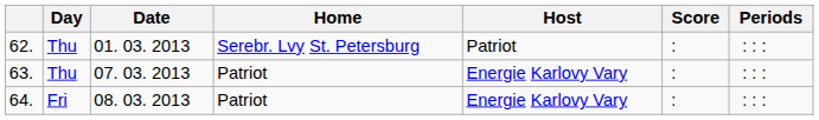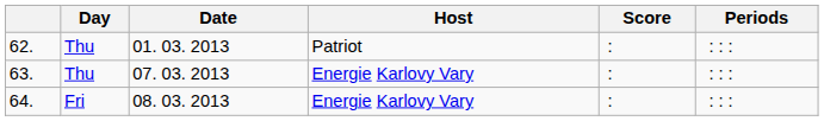 <table class="wikitable" width="750" style="font-size:100%;">
 <tr>
 <th></th>
 <th>Day</th>
 <th>Date</th>
-<th>Home</th>
 <th>Host</th>
 <th>Score</th>
 <th>Periods</th>
 </tr>
 <tr>
 <td>62.</td>
 <td><a href='#'>Thu</a></td>
 <td>01. 03. 2013</td>
-<td> <a href='#'>Serebr. Lvy</a> <a href='#'>St. Petersburg</a></td>
 <td> Patriot</td>
 <td> :</td>
 <td>  :  :  :</td>
 </tr>
 <tr>
 <td>63.</td>
 <td><a href='#'>Thu</a></td>
 <td>07. 03. 2013</td>
-<td> Patriot</td>
 <td> <a href='#'>Energie</a> <a href='#'>Karlovy Vary</a></td>
 <td> :</td>
 <td>  :  :  :</td>
 </tr>
 <tr>
 <td>64.</td>
 <td><a href='#'>Fri</a></td>
 <td>08. 03. 2013</td>
-<td> Patriot</td>
 <td> <a href='#'>Energie</a> <a href='#'>Karlovy Vary</a></td>
 <td> :</td>
 <td>  :  :  :</td>
 </tr>
 </table>
